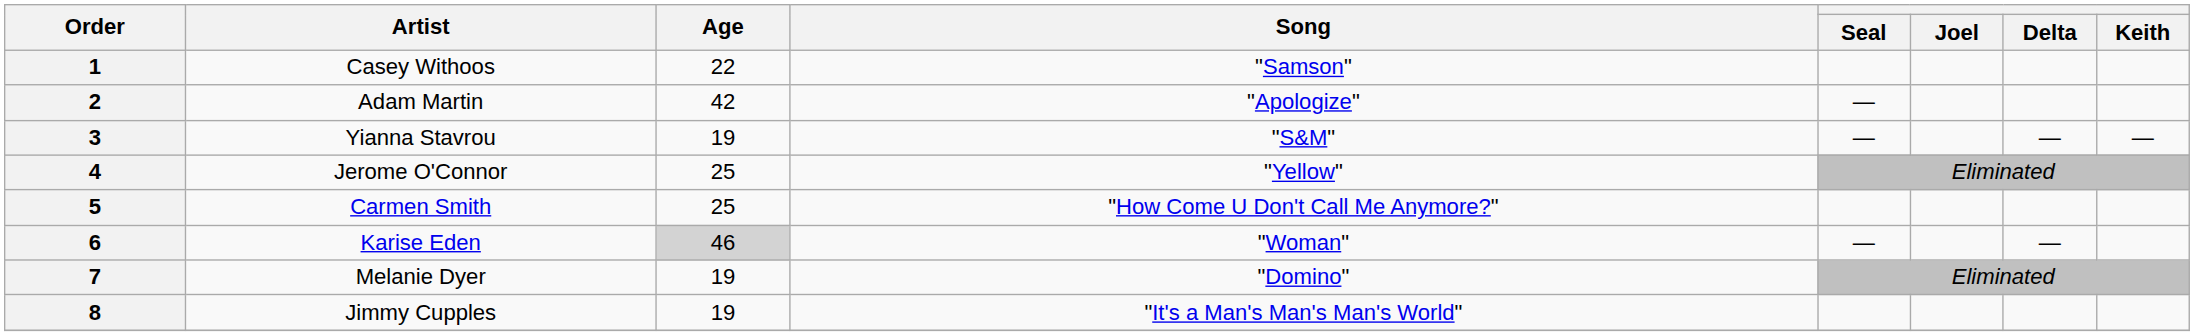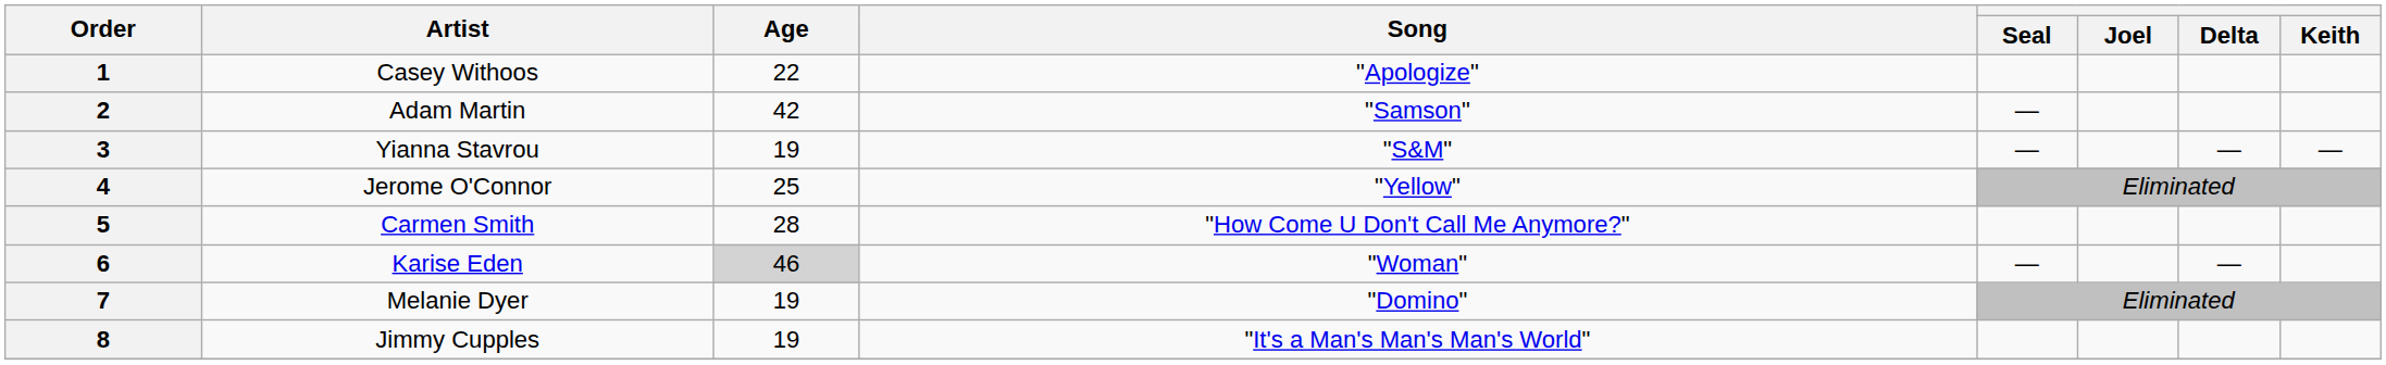 <table class="wikitable" style="text-align:center; width:100%;">
 <tr>
 <th scope="col" rowspan="2">Order</th>
 <th scope="col" rowspan="2">Artist</th>
 <th scope="col" rowspan="2">Age</th>
 <th scope="col" rowspan="2">Song</th>
 <th scope="col" colspan="4"></th>
 </tr>
 <tr>
 <th width="60">Seal</th>
 <th width="60">Joel</th>
 <th width="60">Delta</th>
 <th width="60">Keith</th>
 </tr>
 <tr>
 <th>1</th>
 <td scope="row">Casey Withoos</td>
 <td>22</td>
-<td>"<a href='#'>Samson</a>"</td>
+<td>"<a href='#'>Apologize</a>"</td>
 <td></td>
 <td></td>
 <td></td>
 <td></td>
 </tr>
 <tr>
 <th>2</th>
 <td scope="row">Adam Martin</td>
 <td>42</td>
-<td>"<a href='#'>Apologize</a>"</td>
+<td>"<a href='#'>Samson</a>"</td>
 <td>—</td>
 <td></td>
 <td></td>
 <td></td>
 </tr>
 <tr>
 <th>3</th>
 <td scope="row">Yianna Stavrou</td>
 <td>19</td>
 <td>"<a href='#'>S&M</a>"</td>
 <td>—</td>
 <td></td>
 <td>—</td>
 <td>—</td>
 </tr>
 <tr>
 <th>4</th>
 <td scope="row">Jerome O'Connor</td>
 <td>25</td>
 <td>"<a href='#'>Yellow</a>"</td>
 <td colspan=4 style="background:silver"><em>Eliminated</em></td>
 </tr>
 <tr>
 <th>5</th>
 <td scope="row"><a href='#'>Carmen Smith</a></td>
-<td>25</td>
+<td>28</td>
 <td>"<a href='#'>How Come U Don't Call Me Anymore?</a>"</td>
 <td></td>
 <td></td>
 <td></td>
 <td></td>
 </tr>
 <tr>
 <th>6</th>
 <td scope="row"><a href='#'>Karise Eden</a></td>
 <td style="background: lightgrey;">46</td>
 <td>"<a href='#'>Woman</a>"</td>
 <td>—</td>
 <td></td>
 <td>—</td>
 <td></td>
 </tr>
 <tr>
 <th>7</th>
 <td scope="row">Melanie Dyer</td>
 <td>19</td>
 <td>"<a href='#'>Domino</a>"</td>
 <td colspan=4 style="background:silver"><em>Eliminated</em></td>
 </tr>
 <tr>
 <th>8</th>
 <td scope="row">Jimmy Cupples</td>
 <td>19</td>
 <td>"<a href='#'>It's a Man's Man's Man's World</a>"</td>
 <td></td>
 <td></td>
 <td></td>
 <td></td>
 </tr>
 <tr>
 </tr>
 </table>
